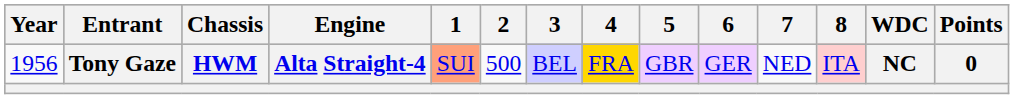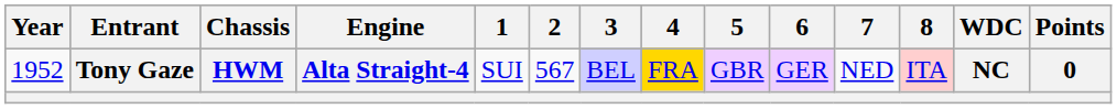 <table class="wikitable" style="text-align:center; font-size:90%">
 <tr>
 <th>Year</th>
 <th>Entrant</th>
 <th>Chassis</th>
 <th>Engine</th>
 <th>1</th>
 <th>2</th>
 <th>3</th>
 <th>4</th>
 <th>5</th>
 <th>6</th>
 <th>7</th>
 <th>8</th>
 <th>WDC</th>
 <th>Points</th>
 </tr>
 <tr>
-<td><a href='#'>1956</a></td>
+<td><a href='#'>1952</a></td>
 <th>Tony Gaze</th>
 <th><a href='#'>HWM</a></th>
 <th><a href='#'>Alta</a> <a href='#'>Straight-4</a></th>
-<td style="background: lightsalmon;"><a href='#'>SUI</a></td>
-<td><a href='#'>500</a></td>
+<td><a href='#'>SUI</a></td>
+<td><a href='#'>567</a></td>
 <td style="background:#cfcfff;"><a href='#'>BEL</a><br></td>
 <td style="background: gold;"><a href='#'>FRA</a></td>
 <td style="background:#efcfff;"><a href='#'>GBR</a><br></td>
 <td style="background:#efcfff;"><a href='#'>GER</a><br></td>
 <td><a href='#'>NED</a></td>
 <td style="background:#ffcfcf;"><a href='#'>ITA</a><br></td>
 <th>NC</th>
 <th>0</th>
 </tr>
 <tr>
 <th colspan="14"></th>
 </tr>
 </table>
